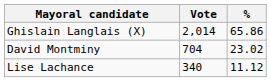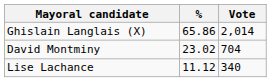 <table class="wikitable">
 <tr>
 <th bgcolor="#DDDDFF" width="200px">Mayoral candidate</th>
+<th bgcolor="#DDDDFF" width="30px">%</th>
 <th bgcolor="#DDDDFF" width="50px">Vote</th>
-<th bgcolor="#DDDDFF" width="30px">%</th>
 </tr>
 <tr>
 <td>Ghislain Langlais (X)</td>
+<td>65.86</td>
 <td>2,014</td>
-<td>65.86</td>
 </tr>
 <tr>
 <td>David Montminy</td>
+<td>23.02</td>
 <td>704</td>
-<td>23.02</td>
 </tr>
 <tr>
 <td>Lise Lachance</td>
+<td>11.12</td>
 <td>340</td>
-<td>11.12</td>
 </tr>
 </table>
